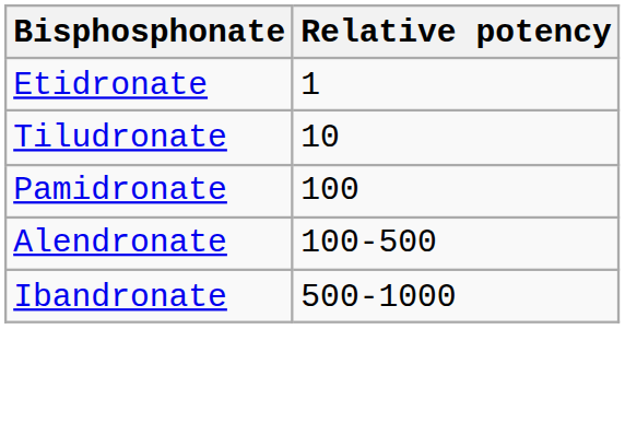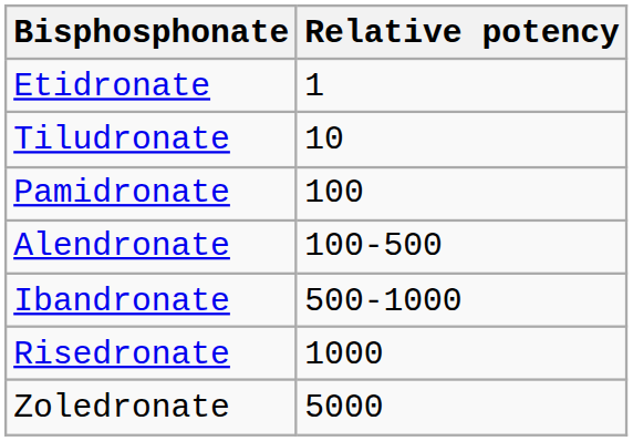 <table class="wikitable">
 <tr>
 <th>Bisphosphonate</th>
 <th>Relative potency</th>
 </tr>
 <tr>
 <td><a href='#'>Etidronate</a></td>
 <td>1</td>
 </tr>
 <tr>
 <td><a href='#'>Tiludronate</a></td>
 <td>10</td>
 </tr>
 <tr>
 <td><a href='#'>Pamidronate</a></td>
 <td>100</td>
 </tr>
 <tr>
 <td><a href='#'>Alendronate</a></td>
 <td>100-500</td>
 </tr>
 <tr>
 <td><a href='#'>Ibandronate</a></td>
 <td>500-1000</td>
 </tr>
+<tr>
+<td><a href='#'>Risedronate</a></td>
+<td>1000</td>
+</tr>
+<tr>
+<td>Zoledronate</td>
+<td>5000</td>
+</tr>
 </table>
